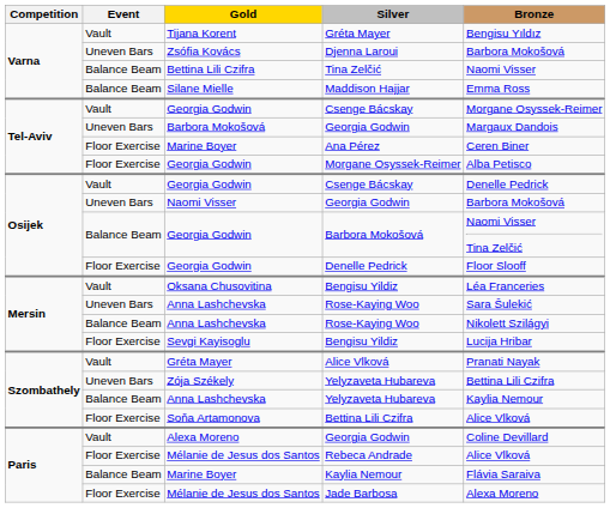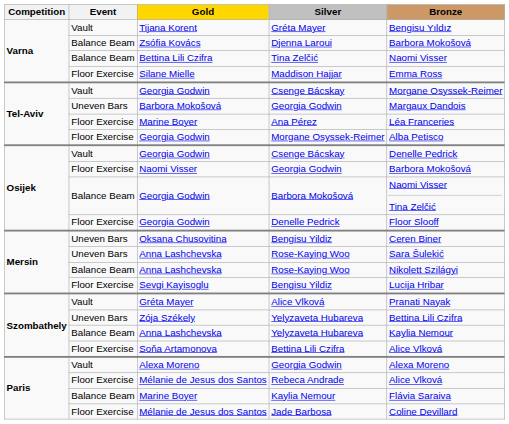 <table class="wikitable">
 <tr>
 <th>Competition</th>
 <th>Event</th>
 <th style="background-color:gold;">Gold</th>
 <th style="background-color:silver;">Silver</th>
 <th style="background-color:#c96;">Bronze</th>
 </tr>
 <tr>
 <td rowspan=4><strong>Varna</strong></td>
 <td>Vault</td>
 <td> <a href='#'>Tijana Korent</a></td>
 <td> <a href='#'>Gréta Mayer</a></td>
 <td> <a href='#'>Bengisu Yıldız</a></td>
 </tr>
 <tr>
-<td>Uneven Bars</td>
+<td>Balance Beam</td>
 <td> <a href='#'>Zsófia Kovács</a></td>
 <td> <a href='#'>Djenna Laroui</a></td>
 <td> <a href='#'>Barbora Mokošová</a></td>
 </tr>
 <tr>
 <td>Balance Beam</td>
 <td> <a href='#'>Bettina Lili Czifra</a></td>
 <td> <a href='#'>Tina Zelčić</a></td>
 <td> <a href='#'>Naomi Visser</a></td>
 </tr>
 <tr>
-<td>Balance Beam</td>
+<td>Floor Exercise</td>
 <td> <a href='#'>Silane Mielle</a></td>
 <td> <a href='#'>Maddison Hajjar</a></td>
 <td> <a href='#'>Emma Ross</a></td>
 </tr>
 <tr style="border-top: 3px solid grey;">
 <td rowspan=4><strong>Tel-Aviv</strong></td>
 <td>Vault</td>
 <td> <a href='#'>Georgia Godwin</a></td>
 <td> <a href='#'>Csenge Bácskay</a></td>
 <td> <a href='#'>Morgane Osyssek-Reimer</a></td>
 </tr>
 <tr>
 <td>Uneven Bars</td>
 <td> <a href='#'>Barbora Mokošová</a></td>
 <td> <a href='#'>Georgia Godwin</a></td>
 <td> <a href='#'>Margaux Dandois</a></td>
 </tr>
 <tr>
 <td>Floor Exercise</td>
 <td> <a href='#'>Marine Boyer</a></td>
 <td> <a href='#'>Ana Pérez</a></td>
-<td> <a href='#'>Ceren Biner</a></td>
+<td> <a href='#'>Léa Franceries</a></td>
 </tr>
 <tr>
 <td>Floor Exercise</td>
 <td> <a href='#'>Georgia Godwin</a></td>
 <td> <a href='#'>Morgane Osyssek-Reimer</a></td>
 <td> <a href='#'>Alba Petisco</a></td>
 </tr>
 <tr style="border-top: 3px solid grey;">
 <td rowspan=4><strong>Osijek</strong></td>
 <td>Vault</td>
 <td> <a href='#'>Georgia Godwin</a></td>
 <td> <a href='#'>Csenge Bácskay</a></td>
 <td> <a href='#'>Denelle Pedrick</a></td>
 </tr>
 <tr>
-<td>Uneven Bars</td>
+<td>Floor Exercise</td>
 <td> <a href='#'>Naomi Visser</a></td>
 <td> <a href='#'>Georgia Godwin</a></td>
 <td> <a href='#'>Barbora Mokošová</a></td>
 </tr>
 <tr>
 <td>Balance Beam</td>
 <td> <a href='#'>Georgia Godwin</a></td>
 <td> <a href='#'>Barbora Mokošová</a></td>
 <td> <a href='#'>Naomi Visser</a><hr> <a href='#'>Tina Zelčić</a></td>
 </tr>
 <tr>
 <td>Floor Exercise</td>
 <td> <a href='#'>Georgia Godwin</a></td>
 <td> <a href='#'>Denelle Pedrick</a></td>
 <td> <a href='#'>Floor Slooff</a></td>
 </tr>
 <tr style="border-top: 3px solid grey;">
 <td rowspan=4><strong>Mersin</strong></td>
-<td>Vault</td>
+<td>Uneven Bars</td>
 <td> <a href='#'>Oksana Chusovitina</a></td>
 <td> <a href='#'>Bengisu Yildiz</a></td>
-<td> <a href='#'>Léa Franceries</a></td>
+<td> <a href='#'>Ceren Biner</a></td>
 </tr>
 <tr>
 <td>Uneven Bars</td>
 <td> <a href='#'>Anna Lashchevska</a></td>
 <td> <a href='#'>Rose-Kaying Woo</a></td>
 <td> <a href='#'>Sara Šulekić</a></td>
 </tr>
 <tr>
 <td>Balance Beam</td>
 <td> <a href='#'>Anna Lashchevska</a></td>
 <td> <a href='#'>Rose-Kaying Woo</a></td>
 <td> <a href='#'>Nikolett Szilágyi</a></td>
 </tr>
 <tr>
 <td>Floor Exercise</td>
 <td> <a href='#'>Sevgi Kayisoglu</a></td>
 <td> <a href='#'>Bengisu Yildiz</a></td>
 <td> <a href='#'>Lucija Hribar</a></td>
 </tr>
 <tr style="border-top: 3px solid grey;">
 <td rowspan=4><strong>Szombathely</strong></td>
 <td>Vault</td>
 <td> <a href='#'>Gréta Mayer</a></td>
 <td> <a href='#'>Alice Vlková</a></td>
 <td> <a href='#'>Pranati Nayak</a></td>
 </tr>
 <tr>
 <td>Uneven Bars</td>
 <td> <a href='#'>Zója Székely</a></td>
 <td> <a href='#'>Yelyzaveta Hubareva</a></td>
 <td> <a href='#'>Bettina Lili Czifra</a></td>
 </tr>
 <tr>
 <td>Balance Beam</td>
 <td> <a href='#'>Anna Lashchevska</a></td>
 <td> <a href='#'>Yelyzaveta Hubareva</a></td>
 <td> <a href='#'>Kaylia Nemour</a></td>
 </tr>
 <tr>
 <td>Floor Exercise</td>
 <td> <a href='#'>Soňa Artamonova</a></td>
 <td> <a href='#'>Bettina Lili Czifra</a></td>
 <td> <a href='#'>Alice Vlková</a></td>
 </tr>
 <tr style="border-top: 3px solid grey;">
 <td rowspan=4><strong>Paris</strong></td>
 <td>Vault</td>
 <td> <a href='#'>Alexa Moreno</a></td>
 <td> <a href='#'>Georgia Godwin</a></td>
-<td> <a href='#'>Coline Devillard</a></td>
+<td> <a href='#'>Alexa Moreno</a></td>
 </tr>
 <tr>
 <td>Floor Exercise</td>
 <td> <a href='#'>Mélanie de Jesus dos Santos</a></td>
 <td> <a href='#'>Rebeca Andrade</a></td>
 <td> <a href='#'>Alice Vlková</a></td>
 </tr>
 <tr>
 <td>Balance Beam</td>
 <td> <a href='#'>Marine Boyer</a></td>
 <td> <a href='#'>Kaylia Nemour</a></td>
 <td> <a href='#'>Flávia Saraiva</a></td>
 </tr>
 <tr>
 <td>Floor Exercise</td>
 <td> <a href='#'>Mélanie de Jesus dos Santos</a></td>
 <td> <a href='#'>Jade Barbosa</a></td>
-<td> <a href='#'>Alexa Moreno</a></td>
+<td> <a href='#'>Coline Devillard</a></td>
 </tr>
 </table>
